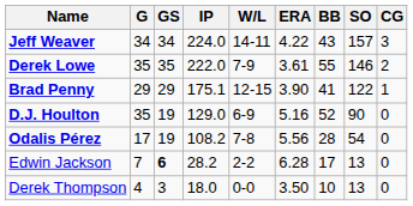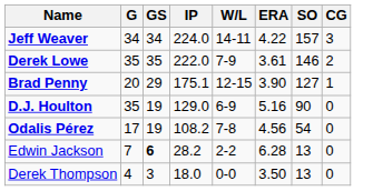 <table class="wikitable sortable" style="text-align:left">
 <tr>
 <th>Name</th>
 <th>G</th>
 <th>GS</th>
 <th>IP</th>
 <th>W/L</th>
 <th>ERA</th>
-<th>BB</th>
 <th>SO</th>
 <th>CG</th>
 </tr>
 <tr>
 <td><strong><a href='#'>Jeff Weaver</a> </strong></td>
 <td>34</td>
 <td>34</td>
 <td>224.0</td>
 <td>14-11</td>
 <td>4.22</td>
-<td>43</td>
 <td>157</td>
 <td>3</td>
 </tr>
 <tr>
 <td><strong><a href='#'>Derek Lowe</a> </strong></td>
 <td>35</td>
 <td>35</td>
 <td>222.0</td>
 <td>7-9</td>
 <td>3.61</td>
-<td>55</td>
 <td>146</td>
 <td>2</td>
 </tr>
 <tr>
 <td><strong><a href='#'>Brad Penny</a></strong></td>
-<td>29</td>
+<td>20</td>
 <td>29</td>
 <td>175.1</td>
 <td>12-15</td>
 <td>3.90</td>
-<td>41</td>
-<td>122</td>
+<td>127</td>
 <td>1</td>
 </tr>
 <tr>
 <td><strong><a href='#'>D.J. Houlton</a></strong></td>
 <td>35</td>
 <td>19</td>
 <td>129.0</td>
 <td>6-9</td>
 <td>5.16</td>
-<td>52</td>
 <td>90</td>
 <td>0</td>
 </tr>
 <tr>
 <td><strong><a href='#'>Odalis Pérez</a></strong></td>
 <td>17</td>
 <td>19</td>
 <td>108.2</td>
 <td>7-8</td>
-<td>5.56</td>
-<td>28</td>
+<td>4.56</td>
 <td>54</td>
 <td>0</td>
 </tr>
 <tr>
 <td><a href='#'>Edwin Jackson</a></td>
 <td>7</td>
 <td><strong>6</strong></td>
 <td>28.2</td>
 <td>2-2</td>
 <td>6.28</td>
-<td>17</td>
 <td>13</td>
 <td>0</td>
 </tr>
 <tr>
 <td><a href='#'>Derek Thompson</a></td>
 <td>4</td>
 <td>3</td>
 <td>18.0</td>
 <td>0-0</td>
 <td>3.50</td>
-<td>10</td>
 <td>13</td>
 <td>0</td>
 </tr>
 </table>
